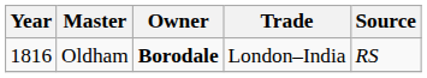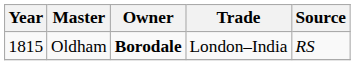 <table class=" wikitable">
 <tr>
 <th>Year</th>
 <th>Master</th>
 <th>Owner</th>
 <th>Trade</th>
 <th>Source</th>
 </tr>
 <tr>
-<td>1816</td>
+<td>1815</td>
 <td>Oldham</td>
 <td><strong>Borodale</strong></td>
 <td>London–India</td>
 <td><em>RS</em></td>
 </tr>
 <tr>
 </tr>
 </table>
